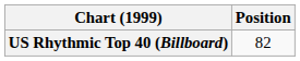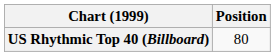 <table class="wikitable plainrowheaders" style="text-align:center">
 <tr>
 <th>Chart (1999)</th>
 <th>Position</th>
 </tr>
 <tr>
 <th scope="row">US Rhythmic Top 40 (<em>Billboard</em>)</th>
-<td>82</td>
+<td>80</td>
 </tr>
 </table>
